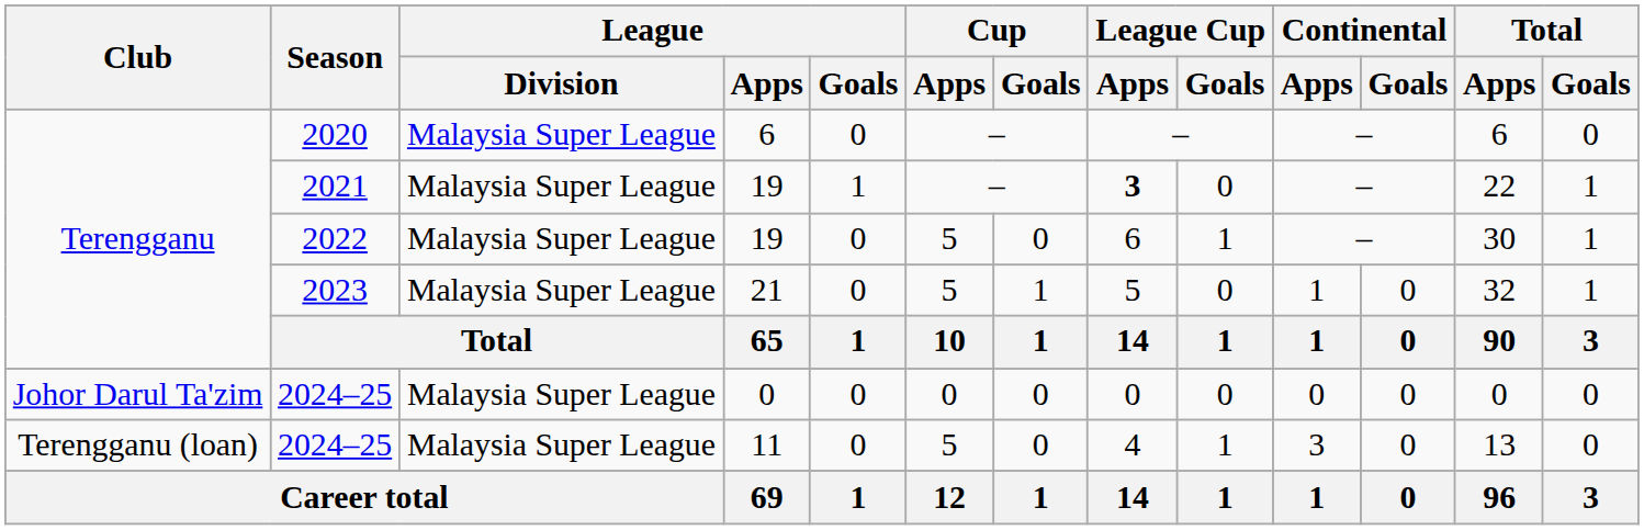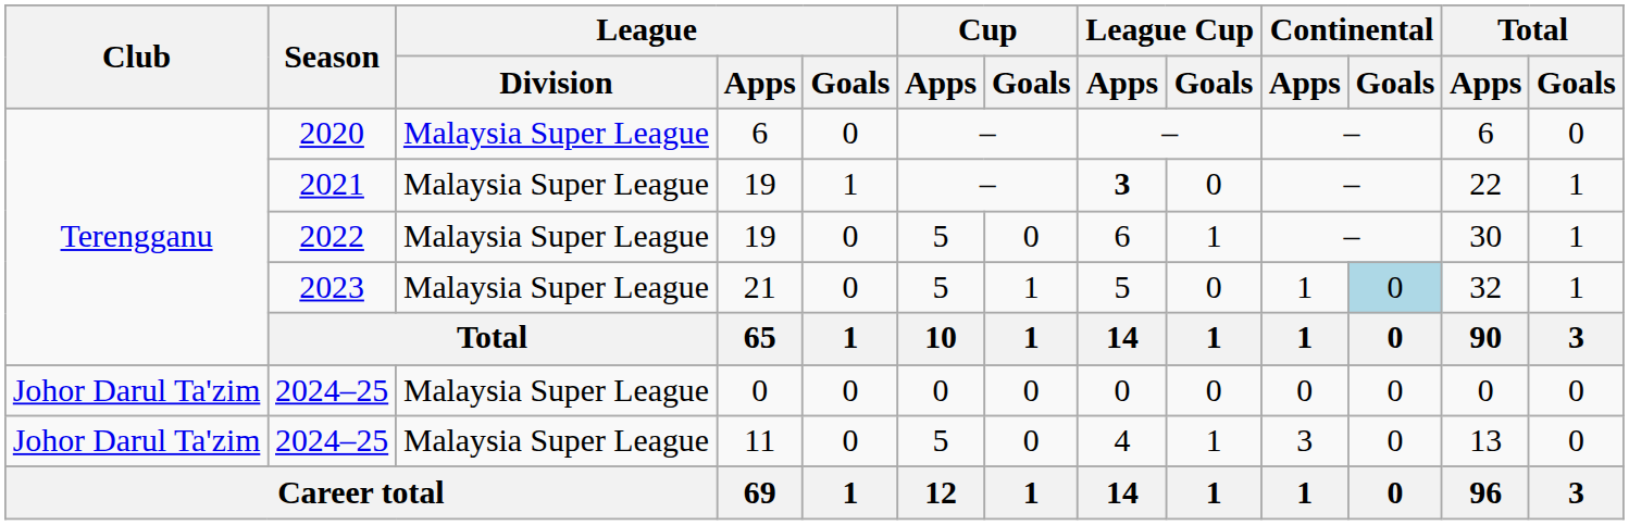 <table class=wikitable style="text-align:center">
 <tr>
 <th rowspan=2>Club</th>
 <th rowspan=2>Season</th>
 <th colspan=3>League</th>
 <th colspan=2>Cup</th>
 <th colspan=2>League Cup</th>
 <th colspan=2>Continental</th>
 <th colspan=2>Total</th>
 </tr>
 <tr>
 <th>Division</th>
 <th>Apps</th>
 <th>Goals</th>
 <th>Apps</th>
 <th>Goals</th>
 <th>Apps</th>
 <th>Goals</th>
 <th>Apps</th>
 <th>Goals</th>
 <th>Apps</th>
 <th>Goals</th>
 </tr>
 <tr>
 <td rowspan="5"><a href='#'>Terengganu</a></td>
 <td><a href='#'>2020</a></td>
 <td><a href='#'>Malaysia Super League</a></td>
 <td>6</td>
 <td>0</td>
 <td colspan="2">–</td>
 <td colspan="2">–</td>
 <td colspan="2">–</td>
 <td>6</td>
 <td>0</td>
 </tr>
 <tr>
 <td><a href='#'>2021</a></td>
 <td>Malaysia Super League</td>
 <td>19</td>
 <td>1</td>
 <td colspan="2">–</td>
 <td><strong>3</strong></td>
 <td>0</td>
 <td colspan="2">–</td>
 <td>22</td>
 <td>1</td>
 </tr>
 <tr>
 <td><a href='#'>2022</a></td>
 <td>Malaysia Super League</td>
 <td>19</td>
 <td>0</td>
 <td>5</td>
 <td>0</td>
 <td>6</td>
 <td>1</td>
 <td colspan="2">–</td>
 <td>30</td>
 <td>1</td>
 </tr>
 <tr>
 <td><a href='#'>2023</a></td>
 <td>Malaysia Super League</td>
 <td>21</td>
 <td>0</td>
 <td>5</td>
 <td>1</td>
 <td>5</td>
 <td>0</td>
 <td>1</td>
-<td>0</td>
+<td style="background: lightblue;">0</td>
 <td>32</td>
 <td>1</td>
 </tr>
 <tr>
 <th colspan=2>Total</th>
 <th>65</th>
 <th>1</th>
 <th>10</th>
 <th>1</th>
 <th>14</th>
 <th>1</th>
 <th>1</th>
 <th>0</th>
 <th>90</th>
 <th>3</th>
 </tr>
 <tr>
 <td><a href='#'>Johor Darul Ta'zim</a></td>
 <td><a href='#'>2024–25</a></td>
 <td>Malaysia Super League</td>
 <td>0</td>
 <td>0</td>
 <td>0</td>
 <td>0</td>
 <td>0</td>
 <td>0</td>
 <td>0</td>
 <td>0</td>
 <td>0</td>
 <td>0</td>
 </tr>
 <tr>
-<td>Terengganu (loan)</td>
+<td><a href='#'>Johor Darul Ta'zim</a></td>
 <td><a href='#'>2024–25</a></td>
 <td>Malaysia Super League</td>
 <td>11</td>
 <td>0</td>
 <td>5</td>
 <td>0</td>
 <td>4</td>
 <td>1</td>
 <td>3</td>
 <td>0</td>
 <td>13</td>
 <td>0</td>
 </tr>
 <tr>
 <th colspan=3>Career total</th>
 <th>69</th>
 <th>1</th>
 <th>12</th>
 <th>1</th>
 <th>14</th>
 <th>1</th>
 <th>1</th>
 <th>0</th>
 <th>96</th>
 <th>3</th>
 </tr>
 </table>
